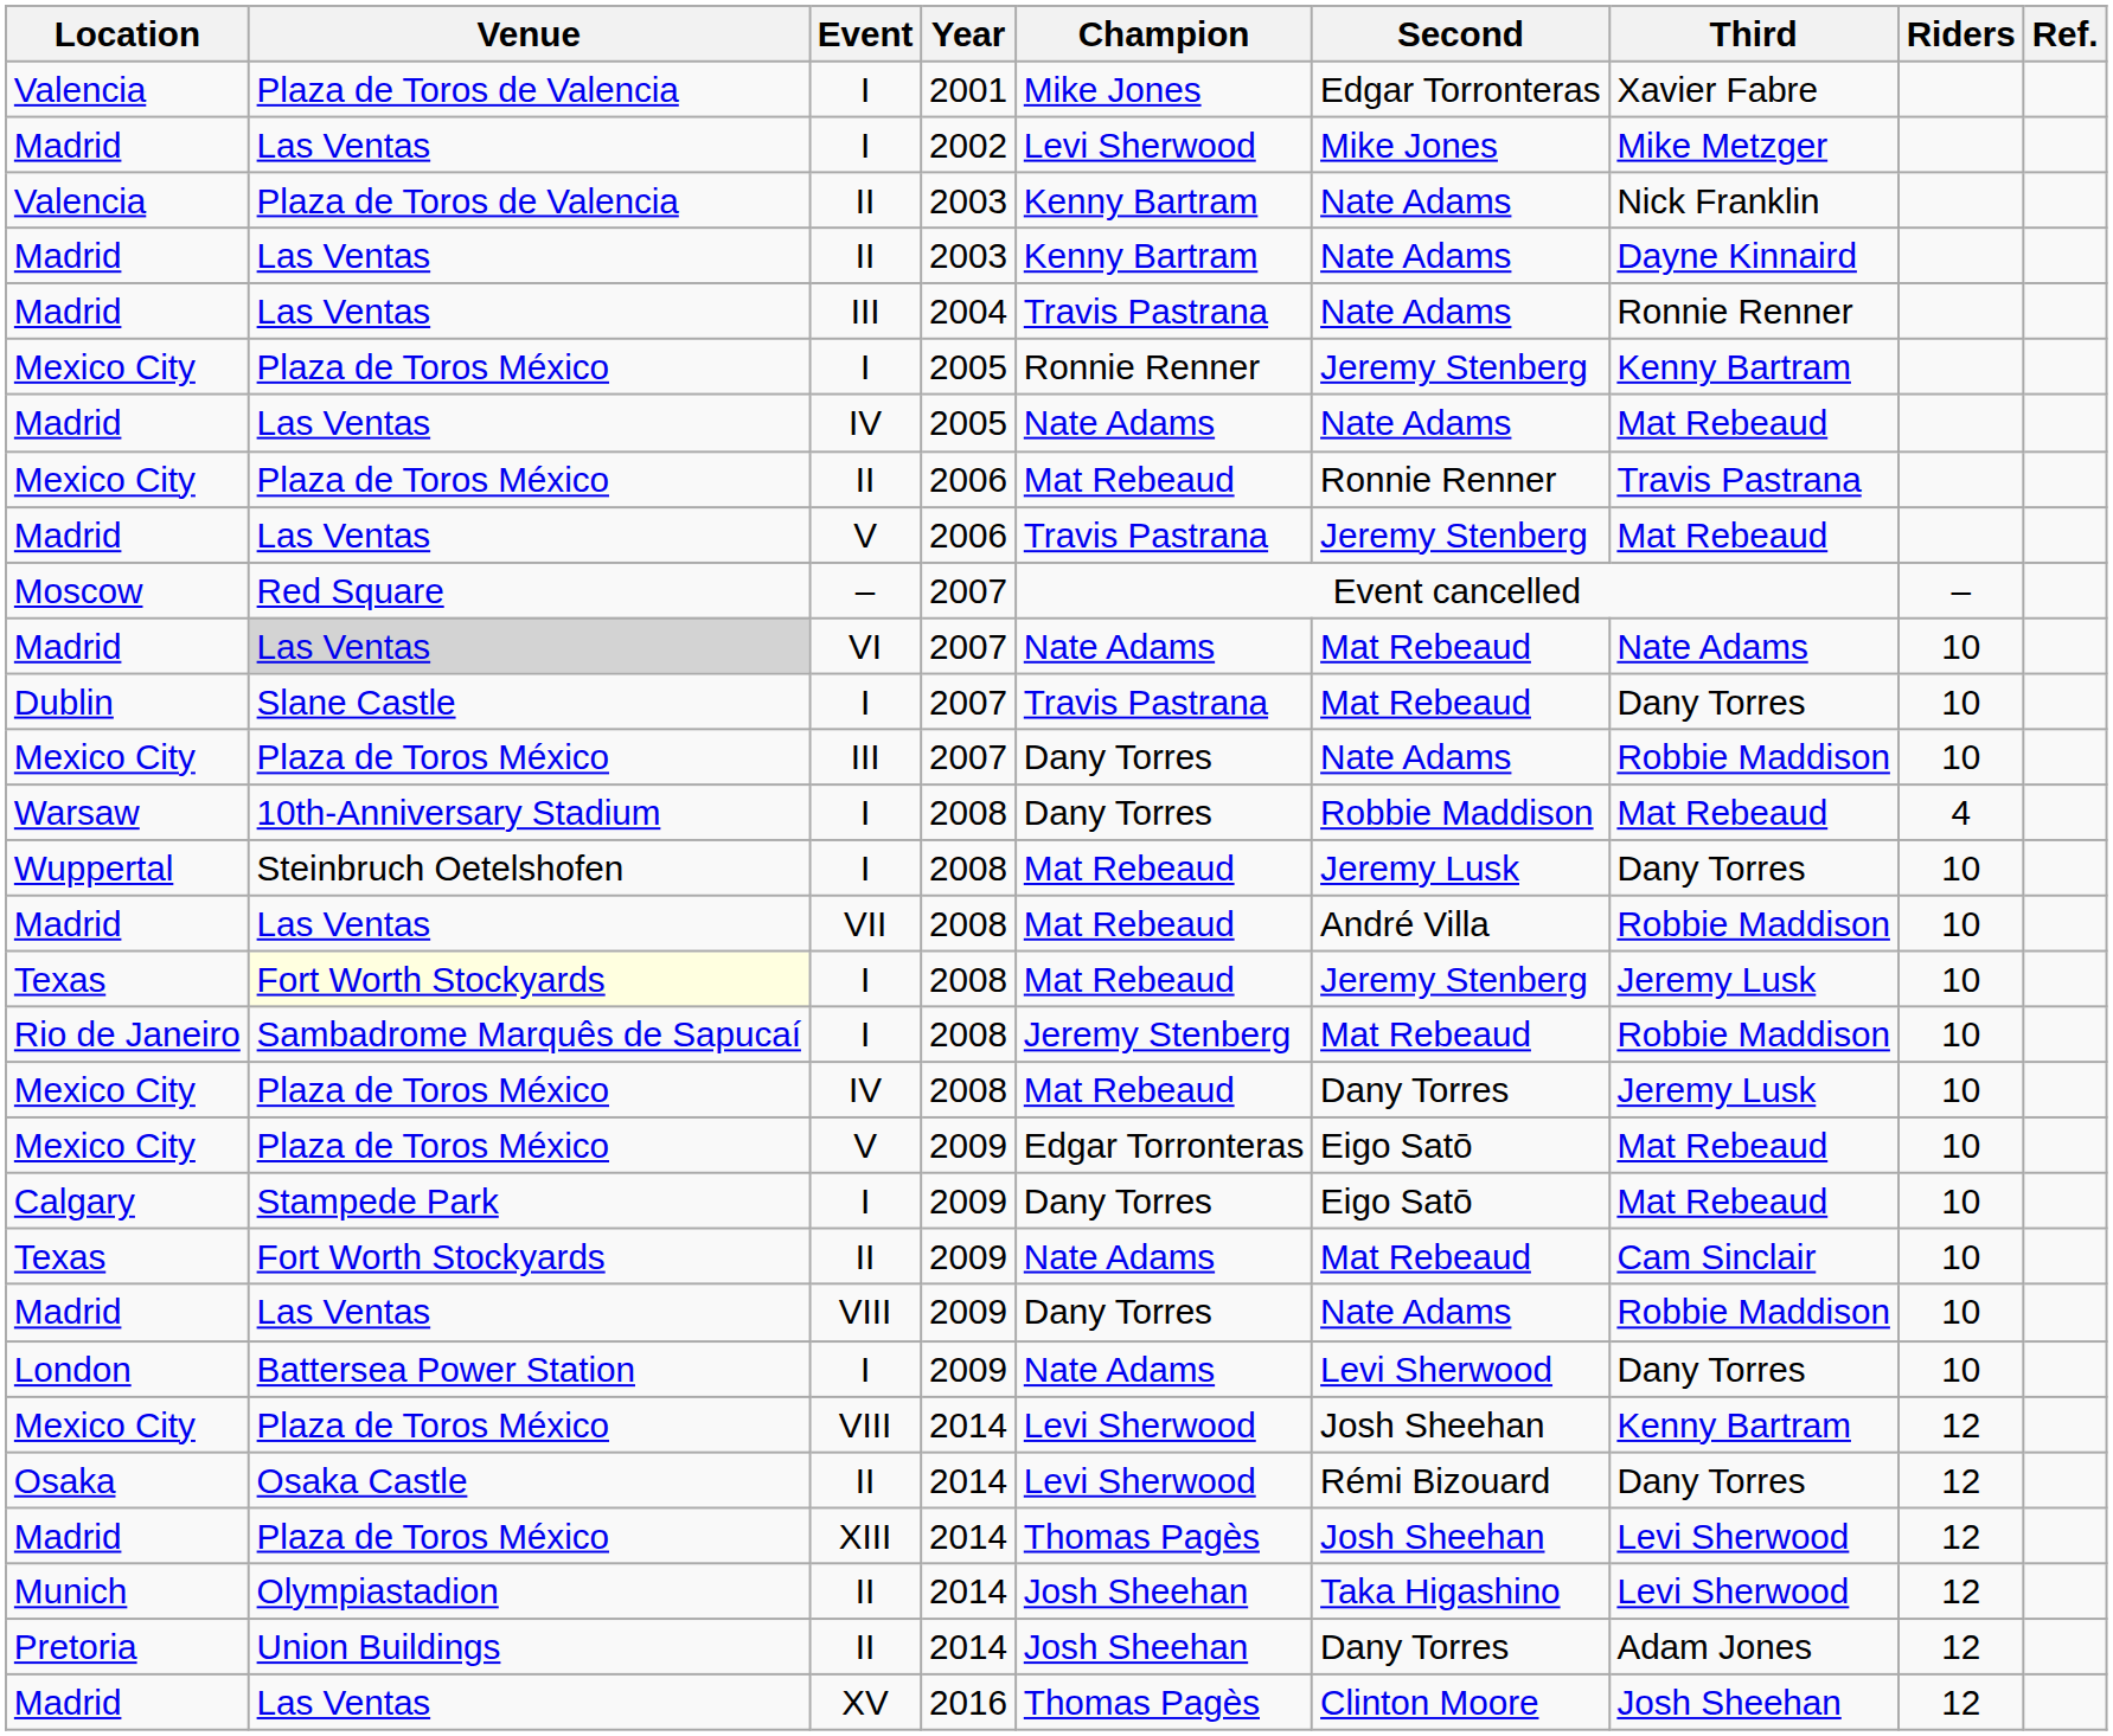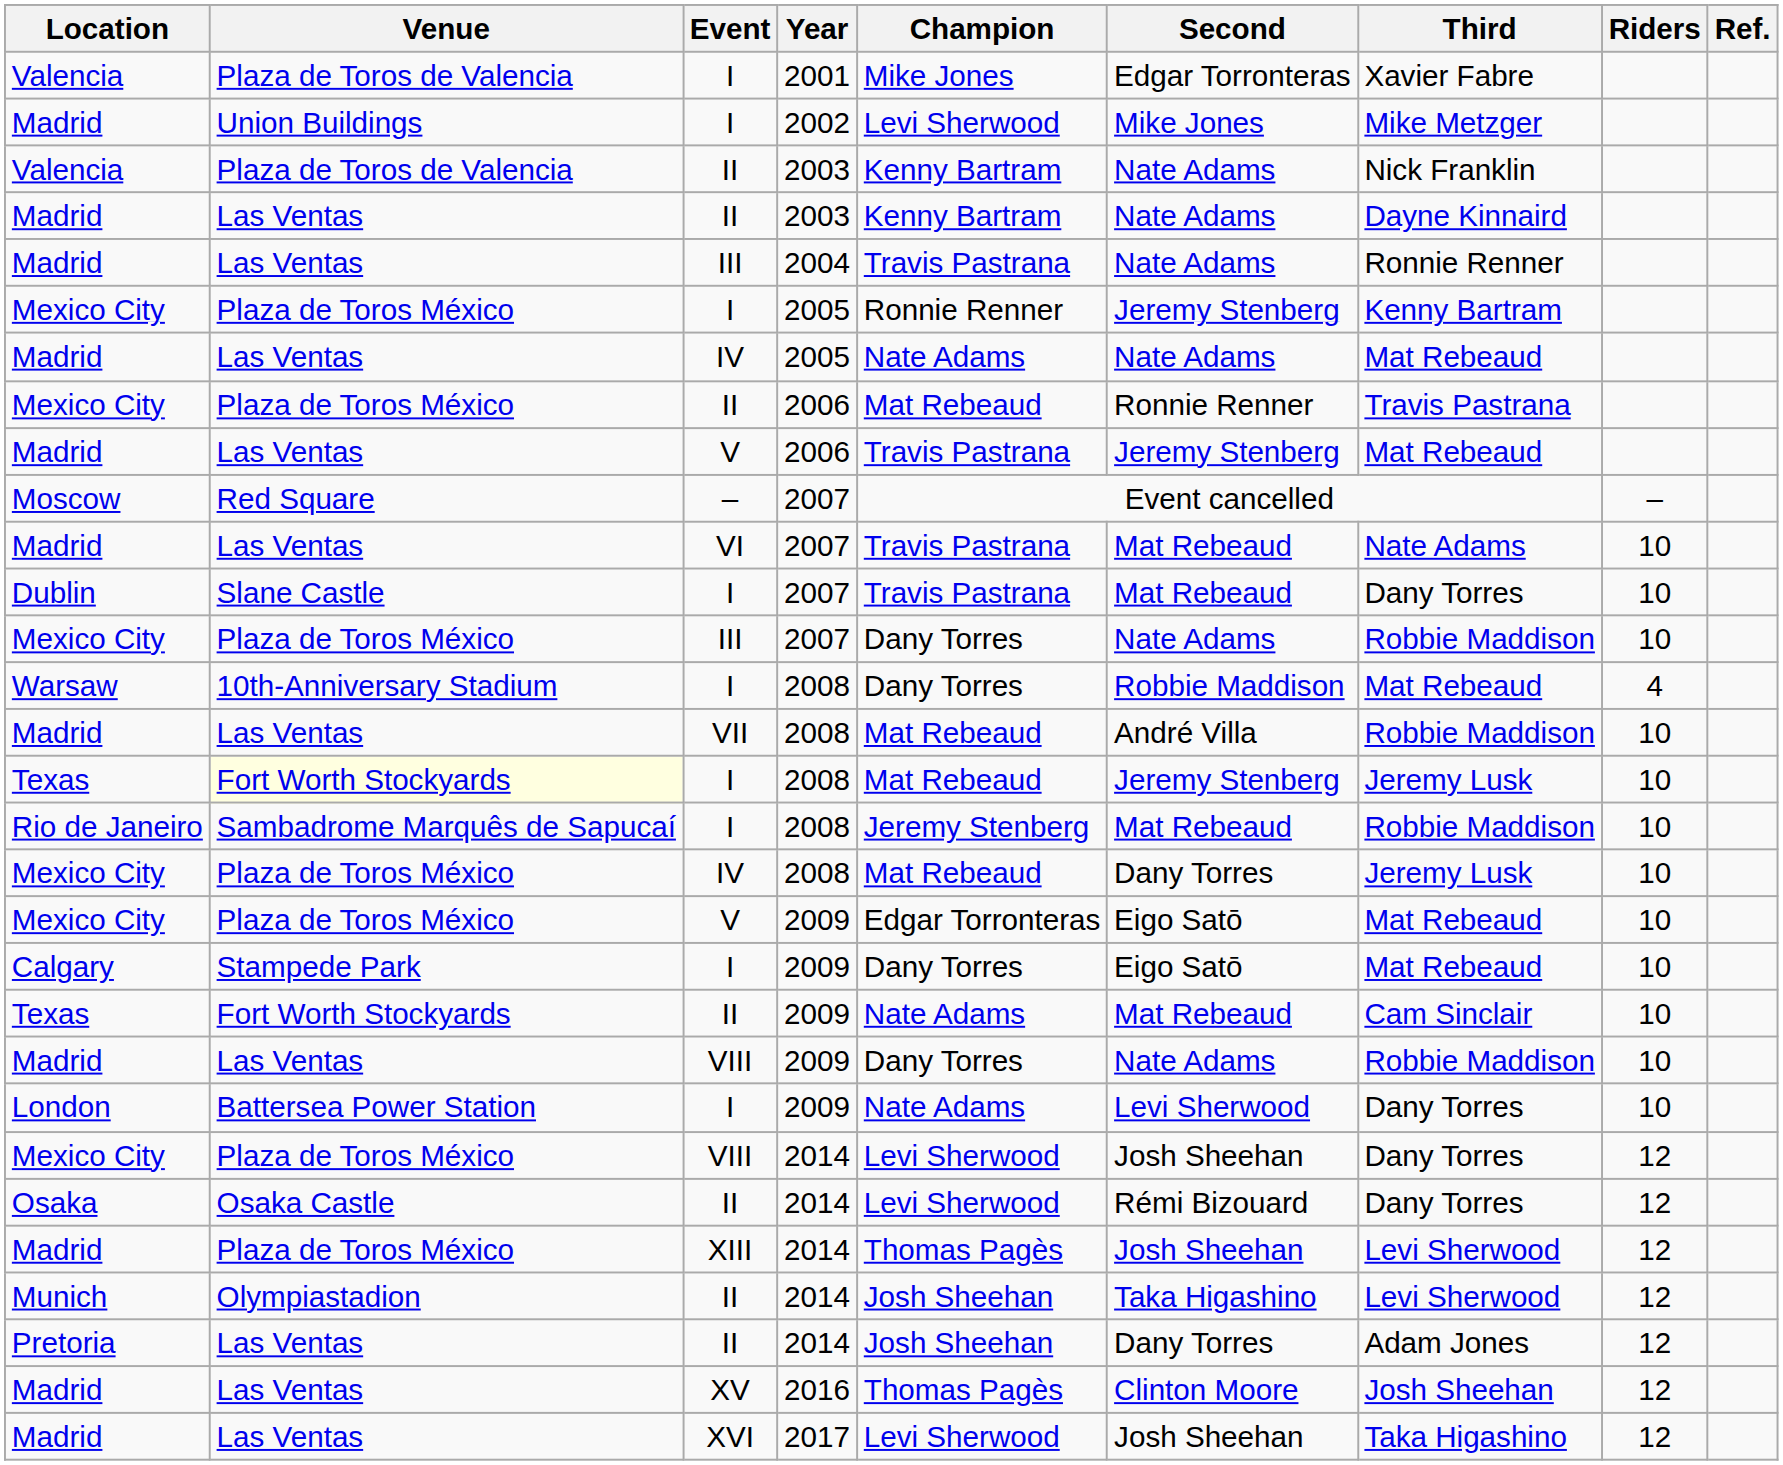 <table class = "wikitable" style="font-size:95%">
 <tr>
 <th>Location</th>
 <th>Venue</th>
 <th>Event</th>
 <th>Year</th>
 <th> Champion</th>
 <th> Second</th>
 <th> Third</th>
 <th>Riders</th>
 <th>Ref.</th>
 </tr>
 <tr>
 <td><a href='#'>Valencia</a></td>
 <td><a href='#'>Plaza de Toros de Valencia</a></td>
 <td align=center>I</td>
 <td align=center>2001</td>
 <td><a href='#'>Mike Jones</a> </td>
 <td>Edgar Torronteras </td>
 <td>Xavier Fabre </td>
 <td align=center></td>
 <td align=center></td>
 </tr>
 <tr>
 <td><a href='#'>Madrid</a></td>
-<td><a href='#'>Las Ventas</a></td>
+<td><a href='#'>Union Buildings</a></td>
 <td align=center>I</td>
 <td align=center>2002</td>
 <td><a href='#'>Levi Sherwood</a> </td>
 <td><a href='#'>Mike Jones</a> </td>
 <td><a href='#'>Mike Metzger</a> </td>
 <td align=center></td>
 <td align=center></td>
 </tr>
 <tr>
 <td><a href='#'>Valencia</a></td>
 <td><a href='#'>Plaza de Toros de Valencia</a></td>
 <td align=center>II</td>
 <td align=center>2003</td>
 <td><a href='#'>Kenny Bartram</a> </td>
 <td><a href='#'>Nate Adams</a> </td>
 <td>Nick Franklin </td>
 <td align=center></td>
 <td align=center></td>
 </tr>
 <tr>
 <td><a href='#'>Madrid</a></td>
 <td><a href='#'>Las Ventas</a></td>
 <td align=center>II</td>
 <td align=center>2003</td>
 <td><a href='#'>Kenny Bartram</a> </td>
 <td><a href='#'>Nate Adams</a> </td>
 <td><a href='#'>Dayne Kinnaird</a> </td>
 <td align=center></td>
 <td align=center></td>
 </tr>
 <tr>
 <td><a href='#'>Madrid</a></td>
 <td><a href='#'>Las Ventas</a></td>
 <td align=center>III</td>
 <td align=center>2004</td>
 <td><a href='#'>Travis Pastrana</a> </td>
 <td><a href='#'>Nate Adams</a> </td>
 <td>Ronnie Renner </td>
 <td align=center></td>
 <td align=center></td>
 </tr>
 <tr>
 <td><a href='#'>Mexico City</a></td>
 <td><a href='#'>Plaza de Toros México</a></td>
 <td align=center>I</td>
 <td align=center>2005</td>
 <td>Ronnie Renner </td>
 <td><a href='#'>Jeremy Stenberg</a> </td>
 <td><a href='#'>Kenny Bartram</a> </td>
 <td align=center></td>
 <td align=center></td>
 </tr>
 <tr>
 <td><a href='#'>Madrid</a></td>
 <td><a href='#'>Las Ventas</a></td>
 <td align=center>IV</td>
 <td align=center>2005</td>
 <td><a href='#'>Nate Adams</a> </td>
 <td><a href='#'>Nate Adams</a> </td>
 <td><a href='#'>Mat Rebeaud</a> </td>
 <td align=center></td>
 <td align=center></td>
 </tr>
 <tr>
 <td><a href='#'>Mexico City</a></td>
 <td><a href='#'>Plaza de Toros México</a></td>
 <td align=center>II</td>
 <td align=center>2006</td>
 <td><a href='#'>Mat Rebeaud</a> </td>
 <td>Ronnie Renner </td>
 <td><a href='#'>Travis Pastrana</a> </td>
 <td align=center></td>
 <td align=center></td>
 </tr>
 <tr>
 <td><a href='#'>Madrid</a></td>
 <td><a href='#'>Las Ventas</a></td>
 <td align=center>V</td>
 <td align=center>2006</td>
 <td><a href='#'>Travis Pastrana</a> </td>
 <td><a href='#'>Jeremy Stenberg</a> </td>
 <td><a href='#'>Mat Rebeaud</a> </td>
 <td align=center></td>
 <td align=center></td>
 </tr>
 <tr>
 <td><a href='#'>Moscow</a></td>
 <td><a href='#'>Red Square</a></td>
 <td align=center>–</td>
 <td align=center>2007</td>
 <td colspan=3 style="text-align:center;">Event cancelled</td>
 <td align=center>–</td>
 <td align=center></td>
 </tr>
 <tr>
 <td><a href='#'>Madrid</a></td>
-<td style="background: lightgrey;"><a href='#'>Las Ventas</a></td>
+<td><a href='#'>Las Ventas</a></td>
 <td align=center>VI</td>
 <td align=center>2007</td>
-<td><a href='#'>Nate Adams</a> </td>
+<td><a href='#'>Travis Pastrana</a> </td>
 <td><a href='#'>Mat Rebeaud</a> </td>
 <td><a href='#'>Nate Adams</a> </td>
 <td align=center>10</td>
 <td align=center></td>
 </tr>
 <tr>
 <td><a href='#'>Dublin</a></td>
 <td><a href='#'>Slane Castle</a></td>
 <td align=center>I</td>
 <td align=center>2007</td>
 <td><a href='#'>Travis Pastrana</a> </td>
 <td><a href='#'>Mat Rebeaud</a> </td>
 <td>Dany Torres </td>
 <td align=center>10</td>
 <td align=center></td>
 </tr>
 <tr>
 <td><a href='#'>Mexico City</a></td>
 <td><a href='#'>Plaza de Toros México</a></td>
 <td align=center>III</td>
 <td align=center>2007</td>
 <td>Dany Torres </td>
 <td><a href='#'>Nate Adams</a> </td>
 <td><a href='#'>Robbie Maddison</a> </td>
 <td align=center>10</td>
 <td align=center></td>
 </tr>
 <tr>
 <td><a href='#'>Warsaw</a></td>
 <td><a href='#'>10th-Anniversary Stadium</a></td>
 <td align=center>I</td>
 <td align=center>2008</td>
 <td>Dany Torres </td>
 <td><a href='#'>Robbie Maddison</a> </td>
 <td><a href='#'>Mat Rebeaud</a> </td>
 <td align=center>4</td>
-<td align=center></td>
-</tr>
-<tr>
-<td><a href='#'>Wuppertal</a></td>
-<td>Steinbruch Oetelshofen</td>
-<td align=center>I</td>
-<td align=center>2008</td>
-<td><a href='#'>Mat Rebeaud</a> </td>
-<td><a href='#'>Jeremy Lusk</a> </td>
-<td>Dany Torres </td>
-<td align=center>10</td>
 <td align=center></td>
 </tr>
 <tr>
 <td><a href='#'>Madrid</a></td>
 <td><a href='#'>Las Ventas</a></td>
 <td align=center>VII</td>
 <td align=center>2008</td>
 <td><a href='#'>Mat Rebeaud</a> </td>
 <td>André Villa </td>
 <td><a href='#'>Robbie Maddison</a> </td>
 <td align=center>10</td>
 <td align=center></td>
 </tr>
 <tr>
 <td><a href='#'>Texas</a></td>
 <td style="background: lightyellow;"><a href='#'>Fort Worth Stockyards</a></td>
 <td align=center>I</td>
 <td align=center>2008</td>
 <td><a href='#'>Mat Rebeaud</a> </td>
 <td><a href='#'>Jeremy Stenberg</a> </td>
 <td><a href='#'>Jeremy Lusk</a> </td>
 <td align=center>10</td>
 <td align=center></td>
 </tr>
 <tr>
 <td><a href='#'>Rio de Janeiro</a></td>
 <td><a href='#'>Sambadrome Marquês de Sapucaí</a></td>
 <td align=center>I</td>
 <td align=center>2008</td>
 <td><a href='#'>Jeremy Stenberg</a> </td>
 <td><a href='#'>Mat Rebeaud</a> </td>
 <td><a href='#'>Robbie Maddison</a> </td>
 <td align=center>10</td>
 <td align=center></td>
 </tr>
 <tr>
 <td><a href='#'>Mexico City</a></td>
 <td><a href='#'>Plaza de Toros México</a></td>
 <td align=center>IV</td>
 <td align=center>2008</td>
 <td><a href='#'>Mat Rebeaud</a> </td>
 <td>Dany Torres </td>
 <td><a href='#'>Jeremy Lusk</a> </td>
 <td align=center>10</td>
 <td align=center></td>
 </tr>
 <tr>
 <td><a href='#'>Mexico City</a></td>
 <td><a href='#'>Plaza de Toros México</a></td>
 <td align=center>V</td>
 <td align=center>2009</td>
 <td>Edgar Torronteras </td>
 <td>Eigo Satō </td>
 <td><a href='#'>Mat Rebeaud</a> </td>
 <td align=center>10</td>
 <td align=center></td>
 </tr>
 <tr>
 <td><a href='#'>Calgary</a></td>
 <td><a href='#'>Stampede Park</a></td>
 <td align=center>I</td>
 <td align=center>2009</td>
 <td>Dany Torres </td>
 <td>Eigo Satō </td>
 <td><a href='#'>Mat Rebeaud</a> </td>
 <td align=center>10</td>
 <td align=center></td>
 </tr>
 <tr>
 <td><a href='#'>Texas</a></td>
 <td><a href='#'>Fort Worth Stockyards</a></td>
 <td align=center>II</td>
 <td align=center>2009</td>
 <td><a href='#'>Nate Adams</a> </td>
 <td><a href='#'>Mat Rebeaud</a> </td>
 <td><a href='#'>Cam Sinclair</a> </td>
 <td align=center>10</td>
 <td align=center></td>
 </tr>
 <tr>
 <td><a href='#'>Madrid</a></td>
 <td><a href='#'>Las Ventas</a></td>
 <td align=center>VIII</td>
 <td align=center>2009</td>
 <td>Dany Torres </td>
 <td><a href='#'>Nate Adams</a> </td>
 <td><a href='#'>Robbie Maddison</a> </td>
 <td align=center>10</td>
 <td align=center></td>
 </tr>
 <tr>
 <td><a href='#'>London</a></td>
 <td><a href='#'>Battersea Power Station</a></td>
 <td align=center>I</td>
 <td align=center>2009</td>
 <td><a href='#'>Nate Adams</a> </td>
 <td><a href='#'>Levi Sherwood</a> </td>
 <td>Dany Torres </td>
 <td align=center>10</td>
 <td align=center></td>
 </tr>
 <tr>
 <td><a href='#'>Mexico City</a></td>
 <td><a href='#'>Plaza de Toros México</a></td>
 <td align=center>VIII</td>
 <td align=center>2014</td>
 <td><a href='#'>Levi Sherwood</a> </td>
 <td>Josh Sheehan </td>
-<td><a href='#'>Kenny Bartram</a> </td>
+<td>Dany Torres </td>
 <td align=center>12</td>
 <td align=center></td>
 </tr>
 <tr>
 <td><a href='#'>Osaka</a></td>
 <td><a href='#'>Osaka Castle</a></td>
 <td align=center>II</td>
 <td align=center>2014</td>
 <td><a href='#'>Levi Sherwood</a> </td>
 <td>Rémi Bizouard </td>
 <td>Dany Torres </td>
 <td align=center>12</td>
 <td align=center></td>
 </tr>
 <tr>
 <td><a href='#'>Madrid</a></td>
 <td><a href='#'>Plaza de Toros México</a></td>
 <td align=center>XIII</td>
 <td align=center>2014</td>
 <td><a href='#'>Thomas Pagès</a> </td>
 <td><a href='#'>Josh Sheehan</a> </td>
 <td><a href='#'>Levi Sherwood</a> </td>
 <td align=center>12</td>
 <td align=center></td>
 </tr>
 <tr>
 <td><a href='#'>Munich</a></td>
 <td><a href='#'>Olympiastadion</a></td>
 <td align=center>II</td>
 <td align=center>2014</td>
 <td><a href='#'>Josh Sheehan</a> </td>
 <td><a href='#'>Taka Higashino</a> </td>
 <td><a href='#'>Levi Sherwood</a> </td>
 <td align=center>12</td>
 <td align=center></td>
 </tr>
 <tr>
 <td><a href='#'>Pretoria</a></td>
-<td><a href='#'>Union Buildings</a></td>
+<td><a href='#'>Las Ventas</a></td>
 <td align=center>II</td>
 <td align=center>2014</td>
 <td><a href='#'>Josh Sheehan</a> </td>
 <td>Dany Torres </td>
 <td>Adam Jones </td>
 <td align=center>12</td>
 <td align=center></td>
 </tr>
 <tr>
 <td><a href='#'>Madrid</a></td>
 <td><a href='#'>Las Ventas</a></td>
 <td align=center>XV</td>
 <td align=center>2016</td>
 <td><a href='#'>Thomas Pagès</a> </td>
 <td><a href='#'>Clinton Moore</a> </td>
 <td><a href='#'>Josh Sheehan</a> </td>
 <td align=center>12</td>
 <td align=center></td>
 </tr>
+<tr>
+<td><a href='#'>Madrid</a></td>
+<td><a href='#'>Las Ventas</a></td>
+<td align=center>XVI</td>
+<td align=center>2017</td>
+<td><a href='#'>Levi Sherwood</a> </td>
+<td>Josh Sheehan </td>
+<td><a href='#'>Taka Higashino</a> </td>
+<td align=center>12</td>
+<td align=center></td>
+</tr>
 </table>
